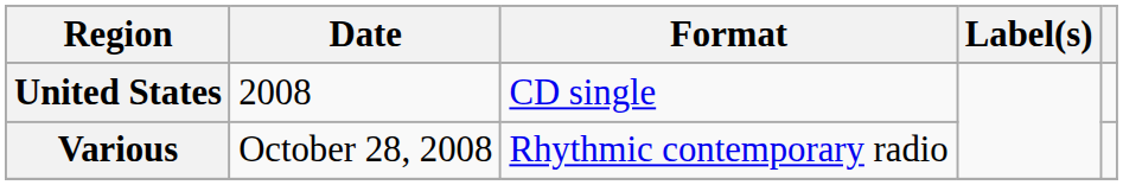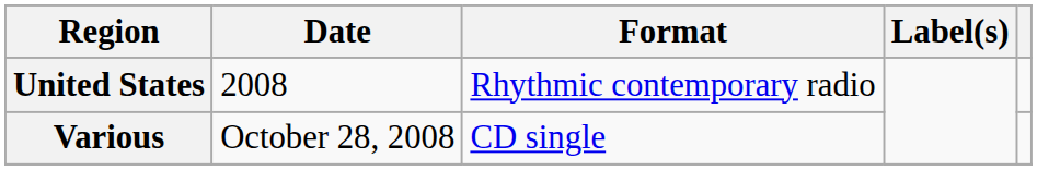 <table class="wikitable plainrowheaders">
 <tr>
 <th scope="col">Region</th>
 <th scope="col">Date</th>
 <th scope="col">Format</th>
 <th scope="col">Label(s)</th>
 <th scope="col"></th>
 </tr>
 <tr>
 <th scope="row">United States</th>
 <td>2008</td>
-<td><a href='#'>CD single</a></td>
+<td><a href='#'>Rhythmic contemporary</a> radio</td>
 <td rowspan="2"></td>
 <td style="text-align:center;"></td>
 </tr>
 <tr>
 <th scope="row">Various</th>
 <td>October 28, 2008</td>
-<td><a href='#'>Rhythmic contemporary</a> radio</td>
+<td><a href='#'>CD single</a></td>
 <td style="text-align:center;"></td>
 </tr>
 <tr>
 </tr>
 </table>
